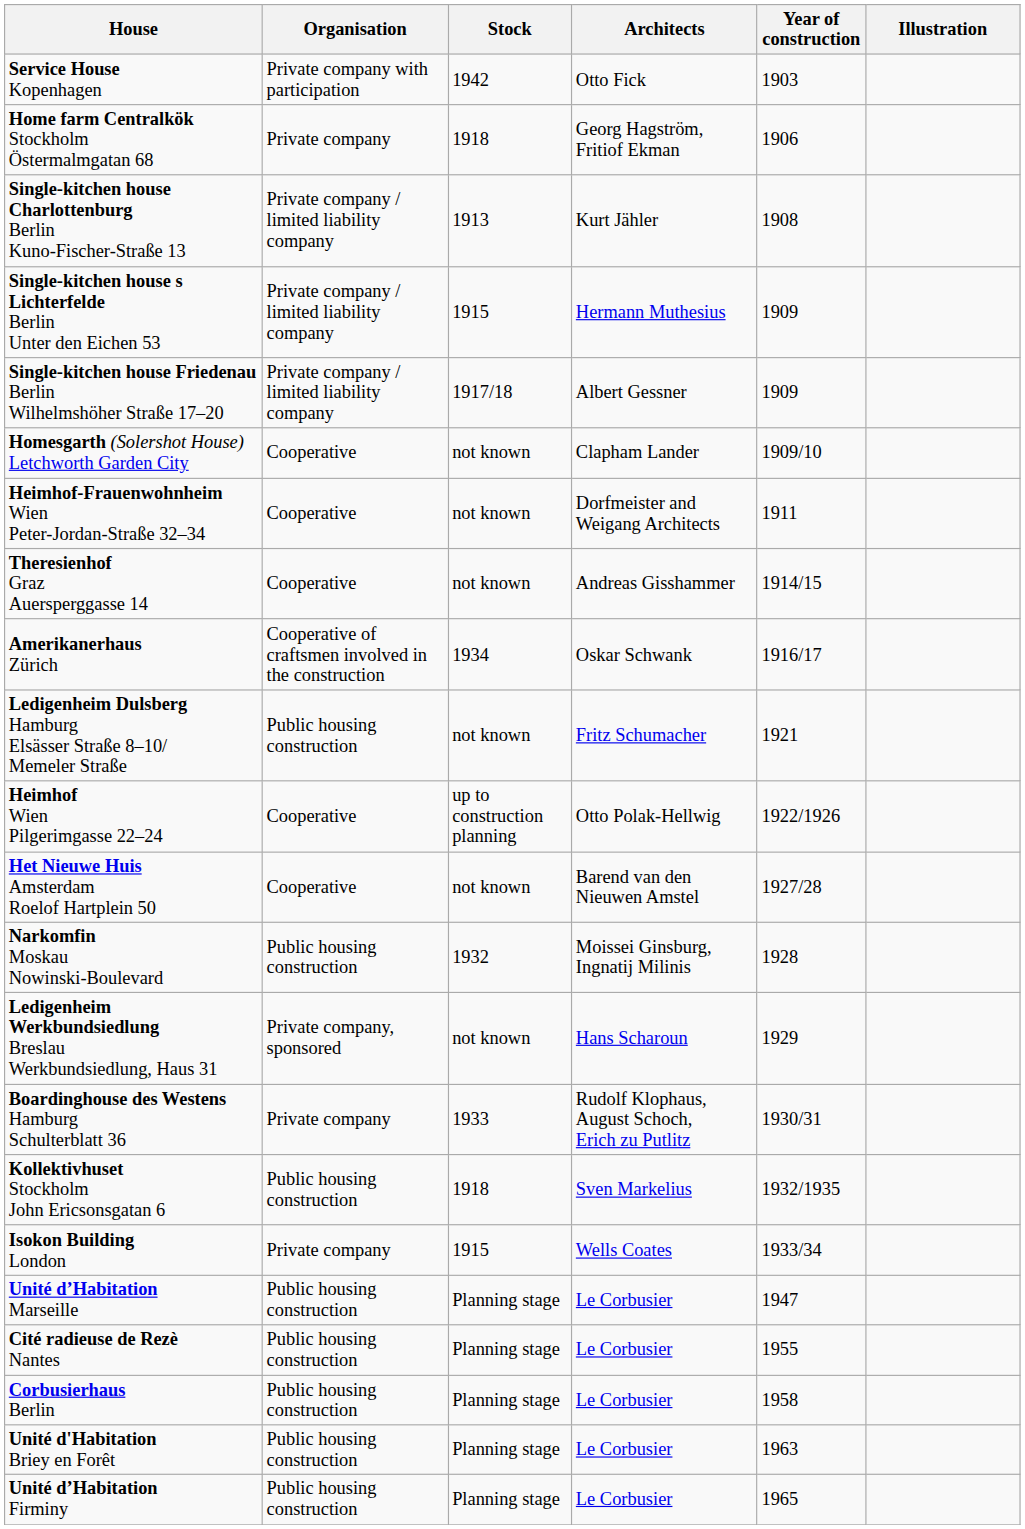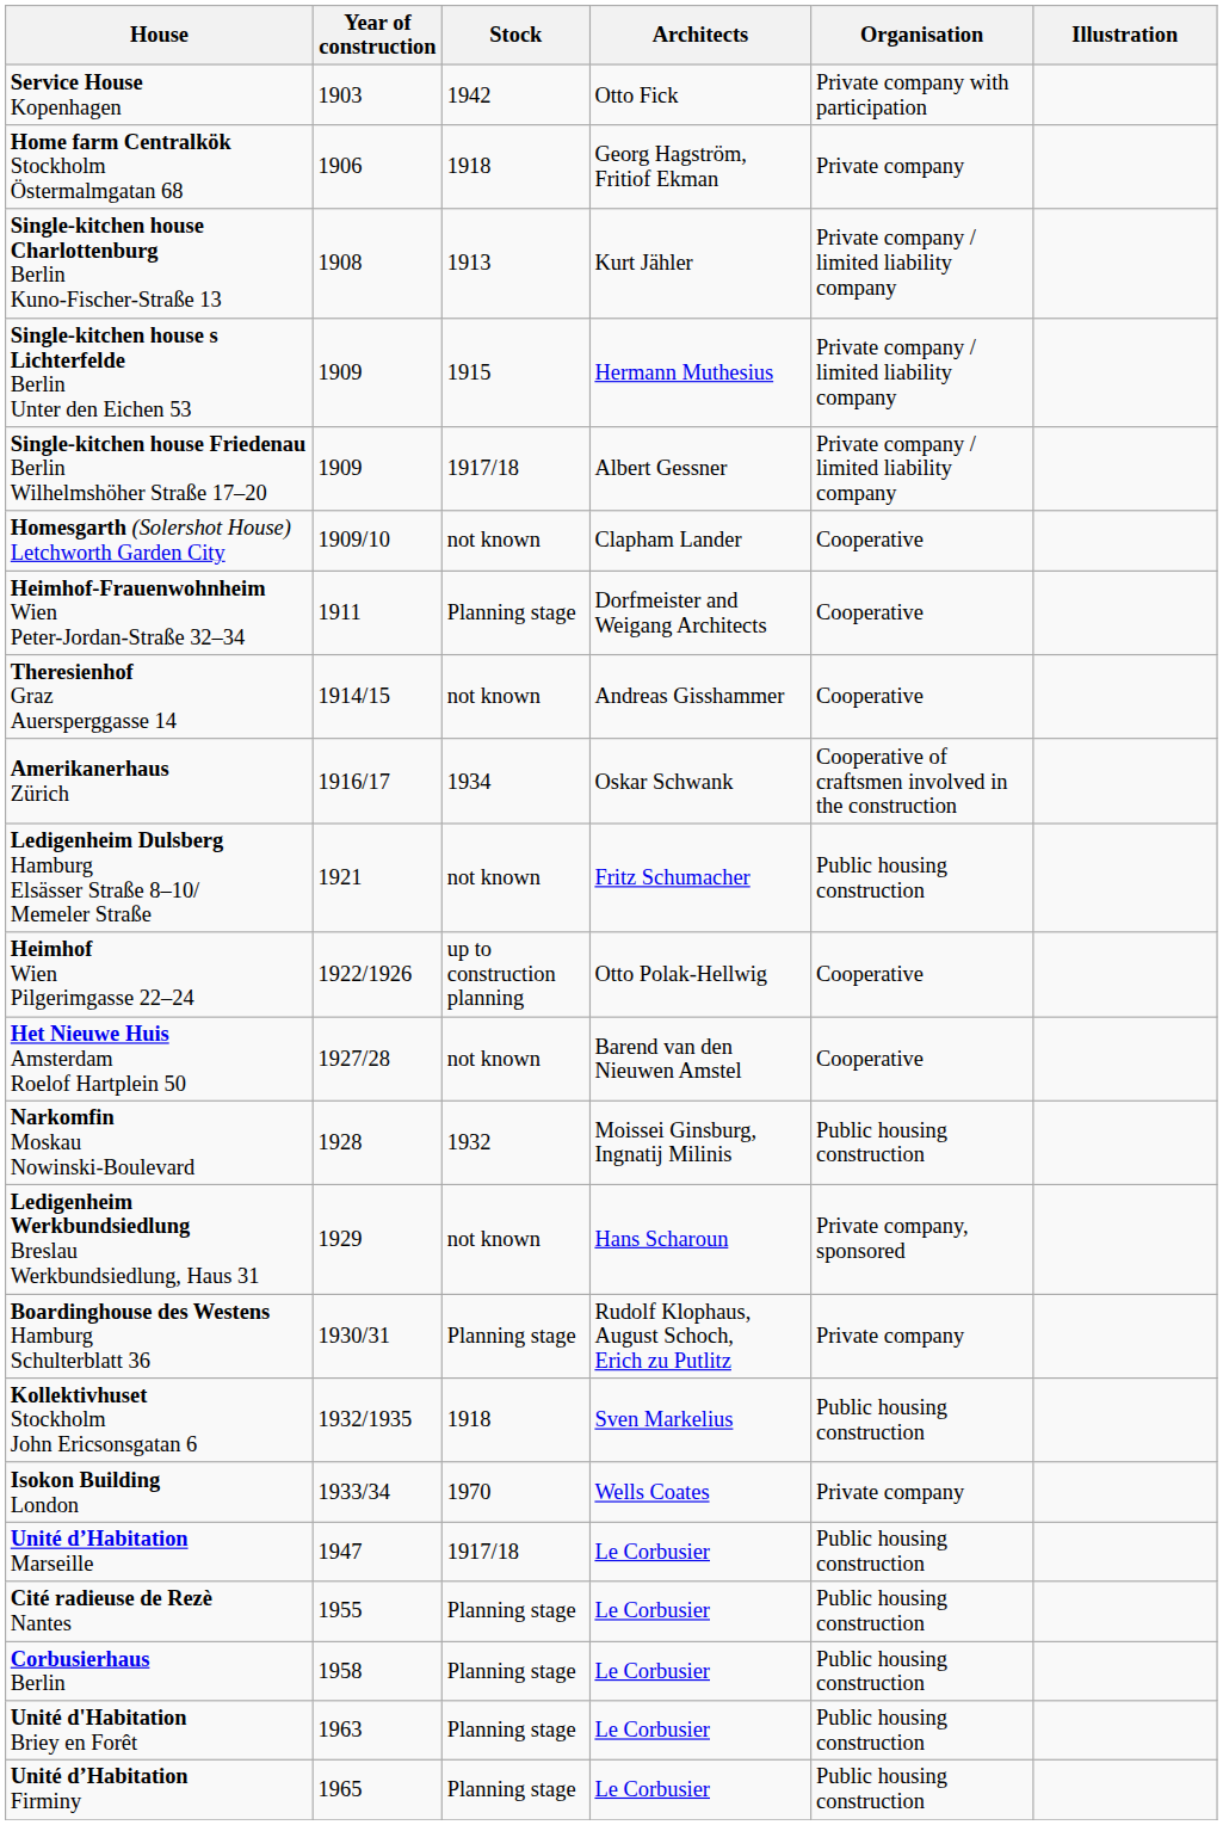 <table class="wikitable sortable centered" style="border-collapse: collapse; empty-cells: show; border: solid 1px #AAAAAA; text-align: left; margin: 2ex 0em;" cellspacing="0" cellpadding="4" rules="all">
 <tr class="hintergrundfarbe5" style="text-align:center">
 <th style="width:25%;">House</th>
-<th style="width:18%;">Organisation</th>
+<th style="width:10%;">Year of construction</th>
 <th style="width:12%;">Stock</th>
 <th style="width:18%;">Architects</th>
-<th style="width:10%;">Year of construction</th>
+<th style="width:18%;">Organisation</th>
 <th style="width:15%;" class="unsortable">Illustration</th>
 </tr>
 <tr>
 <td data-sort-value="Kopenhagen"><strong>Service House</strong><br>Kopenhagen</td>
-<td>Private company with participation</td>
+<td>1903</td>
 <td>1942</td>
 <td data-sort-value="Fick, Otto">Otto Fick</td>
-<td>1903</td>
+<td>Private company with participation</td>
 <td></td>
 </tr>
 <tr>
 <td data-sort-value="Stockholm"><strong>Home farm Centralkök</strong><br>Stockholm<br>Östermalmgatan 68</td>
-<td>Private company</td>
+<td>1906</td>
 <td>1918</td>
 <td data-sort-value="Hagström, Georg">Georg Hagström,<br>Fritiof Ekman</td>
-<td>1906</td>
+<td>Private company</td>
 <td></td>
 </tr>
 <tr>
 <td data-sort-value="Berlin"><strong>Single-kitchen house Charlottenburg</strong><br>Berlin<br>Kuno-Fischer-Straße 13</td>
-<td>Private company / limited liability company</td>
+<td>1908</td>
 <td>1913</td>
 <td data-sort-value="Jähler, Kurt">Kurt Jähler</td>
-<td>1908</td>
+<td>Private company / limited liability company</td>
 <td></td>
 </tr>
 <tr>
 <td data-sort-value="Berlin"><strong>Single-kitchen house s Lichterfelde</strong><br>Berlin<br>Unter den Eichen 53</td>
-<td>Private company / limited liability company</td>
+<td>1909</td>
 <td>1915</td>
 <td data-sort-value="Muthesius, Hermann"><a href='#'>Hermann Muthesius</a></td>
-<td>1909</td>
+<td>Private company / limited liability company</td>
 <td></td>
 </tr>
 <tr>
 <td data-sort-value="Berlin"><strong>Single-kitchen house  Friedenau</strong><br>Berlin<br>Wilhelmshöher Straße 17–20</td>
-<td>Private company / limited liability company</td>
+<td>1909</td>
 <td>1917/18</td>
 <td data-sort-value="Gessner, Albert">Albert Gessner</td>
-<td>1909</td>
+<td>Private company / limited liability company</td>
 <td></td>
 </tr>
 <tr>
 <td data-sort-value="Letchworth"><strong>Homesgarth</strong> <em>(Solershot House)</em><br><a href='#'>Letchworth Garden City</a></td>
-<td>Cooperative</td>
+<td>1909/10</td>
 <td>not known</td>
 <td data-sort-value="Lander, Clapham">Clapham Lander</td>
-<td>1909/10</td>
+<td>Cooperative</td>
 <td></td>
 </tr>
 <tr>
 <td data-sort-value="Wien"><strong>Heimhof-Frauenwohnheim</strong><br>Wien<br>Peter-Jordan-Straße 32–34</td>
+<td>1911</td>
+<td>Planning stage</td>
+<td data-sort-value="Dorfmeister und Weigang Architekten">Dorfmeister and Weigang Architects</td>
 <td>Cooperative</td>
-<td>not known</td>
-<td data-sort-value="Dorfmeister und Weigang Architekten">Dorfmeister and Weigang Architects</td>
-<td>1911</td>
 <td></td>
 </tr>
 <tr>
 <td data-sort-value="Graz"><strong>Theresienhof</strong><br>Graz<br>Auersperggasse 14</td>
-<td>Cooperative</td>
+<td>1914/15</td>
 <td>not known</td>
 <td data-sort-value="Gisshammer, Andreas">Andreas Gisshammer</td>
-<td>1914/15</td>
+<td>Cooperative</td>
 <td></td>
 </tr>
 <tr>
 <td data-sort-value="Zürich"><strong>Amerikanerhaus</strong><br>Zürich<br></td>
-<td>Cooperative of craftsmen involved in the construction</td>
+<td>1916/17</td>
 <td>1934</td>
 <td data-sort-value="Schwank, Oskar">Oskar Schwank</td>
-<td>1916/17</td>
+<td>Cooperative of craftsmen involved in the construction</td>
 <td></td>
 </tr>
 <tr>
 <td data-sort-value="Hamburg"><strong>Ledigenheim Dulsberg</strong><br>Hamburg<br>Elsässer Straße 8–10/<br>Memeler Straße</td>
-<td>Public housing construction</td>
+<td>1921</td>
 <td>not known</td>
 <td data-sort-value="Schumacher, Fritz"><a href='#'>Fritz Schumacher</a></td>
-<td>1921</td>
+<td>Public housing construction</td>
 <td></td>
 </tr>
 <tr>
 <td data-sort-value="Wien"><strong>Heimhof</strong><br>Wien<br>Pilgerimgasse 22–24</td>
-<td>Cooperative</td>
+<td>1922/1926</td>
 <td>up to construction planning</td>
 <td data-sort-value="Polak-Hellwig, Otto">Otto Polak-Hellwig</td>
-<td>1922/1926</td>
+<td>Cooperative</td>
 <td></td>
 </tr>
 <tr>
 <td data-sort-value="Amsterdam"><strong><a href='#'>Het Nieuwe Huis</a></strong><br>Amsterdam<br>Roelof Hartplein 50</td>
-<td>Cooperative</td>
+<td>1927/28</td>
 <td>not known</td>
 <td data-sort-value="Nieuwen Amstel, Barend van den">Barend van den Nieuwen Amstel</td>
-<td>1927/28</td>
+<td>Cooperative</td>
 <td></td>
 </tr>
 <tr>
 <td data-sort-value="Moskau"><strong>Narkomfin</strong><br>Moskau<br>Nowinski-Boulevard</td>
-<td>Public housing construction</td>
+<td>1928</td>
 <td>1932</td>
 <td data-sort-value="Ginzburg, Moisei">Moissei Ginsburg,<br>Ingnatij Milinis</td>
-<td>1928</td>
+<td>Public housing construction</td>
 <td></td>
 </tr>
 <tr>
 <td data-sort-value="Breslau"><strong>Ledigenheim Werkbundsiedlung</strong><br>Breslau<br>Werkbundsiedlung, Haus 31</td>
-<td>Private company, sponsored</td>
+<td>1929</td>
 <td>not known</td>
 <td data-sort-value="Scharoun, Hans"><a href='#'>Hans Scharoun</a></td>
-<td>1929</td>
+<td>Private company, sponsored</td>
 <td></td>
 </tr>
 <tr>
 <td data-sort-value="Hamburg"><strong>Boardinghouse des Westens</strong><br>Hamburg<br>Schulterblatt 36</td>
+<td>1930/31</td>
+<td>Planning stage</td>
+<td data-sort-value="Klophaus, Rudolf">Rudolf Klophaus,<br>August Schoch,<br><a href='#'>Erich zu Putlitz</a></td>
 <td>Private company</td>
-<td>1933</td>
-<td data-sort-value="Klophaus, Rudolf">Rudolf Klophaus,<br>August Schoch,<br><a href='#'>Erich zu Putlitz</a></td>
-<td>1930/31</td>
 <td></td>
 </tr>
 <tr>
 <td data-sort-value="Stockholm"><strong>Kollektivhuset</strong><br>Stockholm<br>John Ericsonsgatan 6</td>
-<td>Public housing construction</td>
+<td>1932/1935</td>
 <td>1918</td>
 <td data-sort-value="Markelius, Sven"><a href='#'>Sven Markelius</a></td>
-<td>1932/1935</td>
+<td>Public housing construction</td>
 <td></td>
 </tr>
 <tr>
 <td data-sort-value="London"><strong>Isokon Building</strong><br>London<br></td>
+<td>1933/34</td>
+<td>1970</td>
+<td data-sort-value="Coates, Wells"><a href='#'>Wells Coates</a></td>
 <td>Private company</td>
-<td>1915</td>
-<td data-sort-value="Coates, Wells"><a href='#'>Wells Coates</a></td>
-<td>1933/34</td>
 <td></td>
 </tr>
 <tr>
 <td data-sort-value="Marseille"><strong><a href='#'>Unité d’Habitation</a></strong><br>Marseille<br></td>
+<td>1947</td>
+<td>1917/18</td>
+<td><a href='#'>Le Corbusier</a></td>
 <td>Public housing construction</td>
-<td>Planning stage</td>
-<td><a href='#'>Le Corbusier</a></td>
-<td>1947</td>
 <td></td>
 </tr>
 <tr>
 <td data-sort-value="Nantes"><strong>Cité radieuse de Rezè</strong><br>Nantes<br></td>
-<td>Public housing construction</td>
+<td>1955</td>
 <td>Planning stage</td>
 <td><a href='#'>Le Corbusier</a></td>
-<td>1955</td>
+<td>Public housing construction</td>
 <td></td>
 </tr>
 <tr>
 <td data-sort-value="Berlin"><strong><a href='#'>Corbusierhaus</a></strong><br>Berlin<br></td>
-<td>Public housing construction</td>
+<td>1958</td>
 <td>Planning stage</td>
 <td><a href='#'>Le Corbusier</a></td>
-<td>1958</td>
+<td>Public housing construction</td>
 <td></td>
 </tr>
 <tr>
 <td data-sort-value="Briey"><strong>Unité d'Habitation</strong><br>Briey en Forêt<br></td>
-<td>Public housing construction</td>
+<td>1963</td>
 <td>Planning stage</td>
 <td><a href='#'>Le Corbusier</a></td>
-<td>1963</td>
+<td>Public housing construction</td>
 <td></td>
 </tr>
 <tr>
 <td data-sort-value="Firminy"><strong>Unité d’Habitation</strong><br>Firminy</td>
-<td>Public housing construction</td>
+<td>1965</td>
 <td>Planning stage</td>
 <td><a href='#'>Le Corbusier</a></td>
-<td>1965</td>
+<td>Public housing construction</td>
 <td></td>
 </tr>
 </table>
